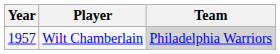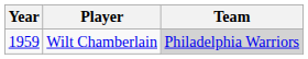 <table class="wikitable">
 <tr>
 <th>Year</th>
 <th>Player</th>
 <th>Team</th>
 </tr>
 <tr>
-<td><a href='#'>1957</a></td>
+<td><a href='#'>1959</a></td>
 <td><a href='#'>Wilt Chamberlain</a></td>
 <td style="background: lightgrey;"><a href='#'>Philadelphia Warriors</a></td>
 </tr>
 </table>
